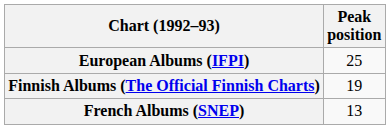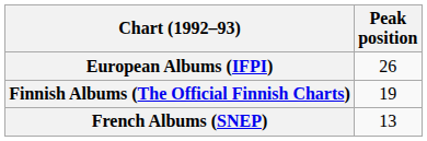 <table class="wikitable plainrowheaders sortable" style="text-align:center;">
 <tr>
 <th>Chart (1992–93)</th>
 <th>Peak<br>position</th>
 </tr>
 <tr>
 </tr>
 <tr>
 </tr>
 <tr>
 </tr>
 <tr>
 <th scope="row">European Albums (<a href='#'>IFPI</a>)</th>
-<td align="center">25</td>
+<td align="center">26</td>
 </tr>
 <tr>
 <th scope="row">Finnish Albums (<a href='#'>The Official Finnish Charts</a>)</th>
 <td align="center">19</td>
 </tr>
 <tr>
 <th scope="row">French Albums (<a href='#'>SNEP</a>)</th>
 <td align="center">13</td>
 </tr>
 <tr>
 </tr>
 <tr>
 </tr>
 <tr>
 </tr>
 <tr>
 </tr>
 <tr>
 </tr>
 <tr>
 </tr>
 <tr>
 </tr>
 </table>
